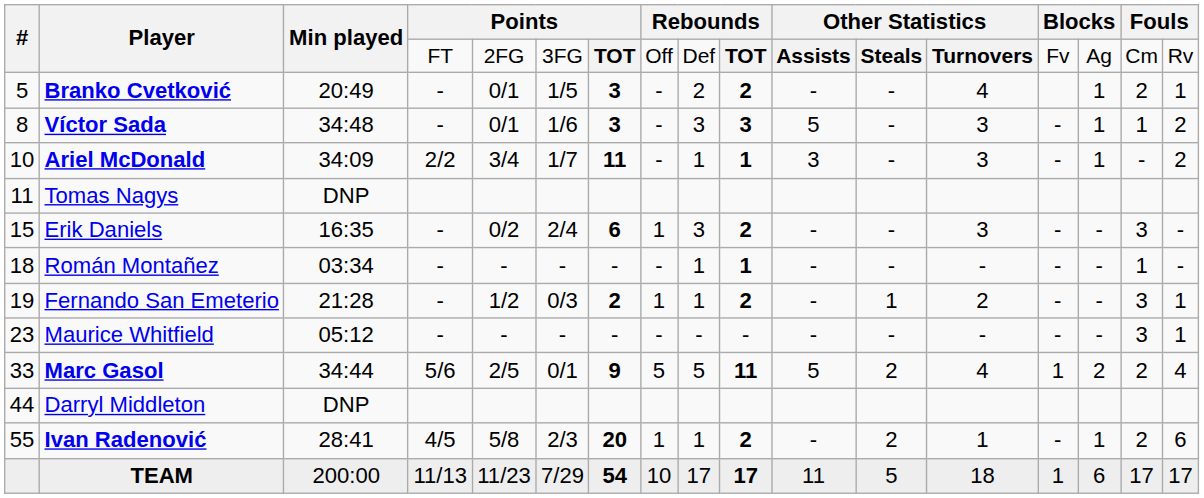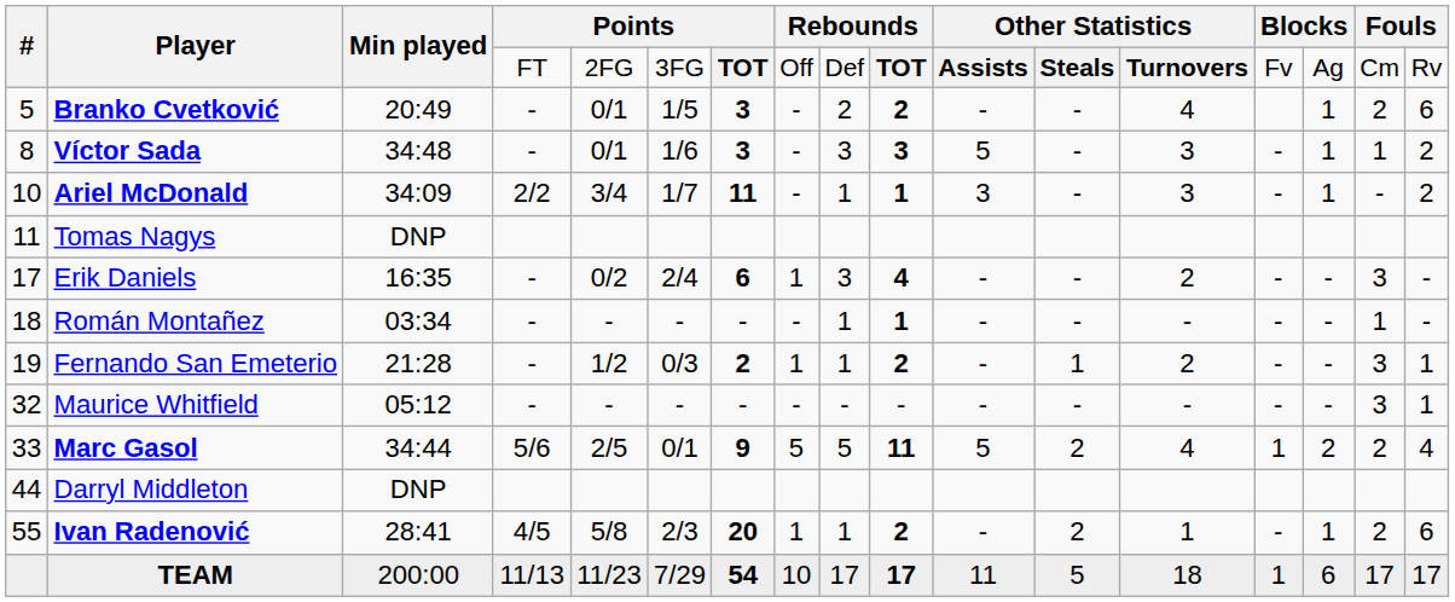 <table class="wikitable">
 <tr>
 <th rowspan="2">#</th>
 <th rowspan="2">Player</th>
 <th rowspan="2">Min played</th>
 <th colspan="4">Points</th>
 <th colspan="3">Rebounds</th>
 <th colspan="3">Other Statistics</th>
 <th colspan="2">Blocks</th>
 <th colspan="2">Fouls</th>
 </tr>
 <tr style="font-size: 95%">
 <td align=center>FT</td>
 <td align=center>2FG</td>
 <td align=center>3FG</td>
 <th align=center>TOT</th>
 <td align=center>Off</td>
 <td align=center>Def</td>
 <th align=center>TOT</th>
 <th align=center>Assists</th>
 <th align=center>Steals</th>
 <th align=center>Turnovers</th>
 <td align=center>Fv</td>
 <td align=center>Ag</td>
 <td align=center>Cm</td>
 <td align=center>Rv</td>
 </tr>
 <tr style="text-align:center;">
 <td>5</td>
 <td align=left><strong> <a href='#'>Branko Cvetković</a></strong></td>
 <td>20:49</td>
 <td>-</td>
 <td>0/1</td>
 <td>1/5</td>
 <td><strong>3</strong></td>
 <td>-</td>
 <td>2</td>
 <td><strong>2</strong></td>
 <td>-</td>
 <td>-</td>
 <td>4</td>
 <td></td>
 <td>1</td>
 <td>2</td>
-<td>1</td>
+<td>6</td>
 </tr>
 <tr style="text-align:center;">
 <td>8</td>
 <td align=left><strong> <a href='#'>Víctor Sada</a></strong></td>
 <td>34:48</td>
 <td>-</td>
 <td>0/1</td>
 <td>1/6</td>
 <td><strong>3</strong></td>
 <td>-</td>
 <td>3</td>
 <td><strong>3</strong></td>
 <td>5</td>
 <td>-</td>
 <td>3</td>
 <td>-</td>
 <td>1</td>
 <td>1</td>
 <td>2</td>
 </tr>
 <tr style="text-align:center;">
 <td>10</td>
 <td align=left><strong> <a href='#'>Ariel McDonald</a></strong></td>
 <td>34:09</td>
 <td>2/2</td>
 <td>3/4</td>
 <td>1/7</td>
 <td><strong>11</strong></td>
 <td>-</td>
 <td>1</td>
 <td><strong>1</strong></td>
 <td>3</td>
 <td>-</td>
 <td>3</td>
 <td>-</td>
 <td>1</td>
 <td>-</td>
 <td>2</td>
 </tr>
 <tr style="text-align:center;">
 <td>11</td>
 <td align=left> <a href='#'>Tomas Nagys</a></td>
 <td>DNP</td>
 <td></td>
 <td></td>
 <td></td>
 <td></td>
 <td></td>
 <td></td>
 <td></td>
 <td></td>
 <td></td>
 <td></td>
 <td></td>
 <td></td>
 <td></td>
 <td></td>
 </tr>
 <tr style="text-align:center;">
-<td>15</td>
+<td>17</td>
 <td align=left> <a href='#'>Erik Daniels</a></td>
 <td>16:35</td>
 <td>-</td>
 <td>0/2</td>
 <td>2/4</td>
 <td><strong>6</strong></td>
 <td>1</td>
 <td>3</td>
-<td><strong>2</strong></td>
+<td><strong>4</strong></td>
 <td>-</td>
 <td>-</td>
-<td>3</td>
+<td>2</td>
 <td>-</td>
 <td>-</td>
 <td>3</td>
 <td>-</td>
 </tr>
 <tr style="text-align:center;">
 <td>18</td>
 <td align=left> <a href='#'>Román Montañez</a></td>
 <td>03:34</td>
 <td>-</td>
 <td>-</td>
 <td>-</td>
 <td>-</td>
 <td>-</td>
 <td>1</td>
 <td><strong>1</strong></td>
 <td>-</td>
 <td>-</td>
 <td>-</td>
 <td>-</td>
 <td>-</td>
 <td>1</td>
 <td>-</td>
 </tr>
 <tr style="text-align:center;">
 <td>19</td>
 <td align=left> <a href='#'>Fernando San Emeterio</a></td>
 <td>21:28</td>
 <td>-</td>
 <td>1/2</td>
 <td>0/3</td>
 <td><strong>2</strong></td>
 <td>1</td>
 <td>1</td>
 <td><strong>2</strong></td>
 <td>-</td>
 <td>1</td>
 <td>2</td>
 <td>-</td>
 <td>-</td>
 <td>3</td>
 <td>1</td>
 </tr>
 <tr style="text-align:center;">
-<td>23</td>
+<td>32</td>
 <td align=left> <a href='#'>Maurice Whitfield</a></td>
 <td>05:12</td>
 <td>-</td>
 <td>-</td>
 <td>-</td>
 <td>-</td>
 <td>-</td>
 <td>-</td>
 <td>-</td>
 <td>-</td>
 <td>-</td>
 <td>-</td>
 <td>-</td>
 <td>-</td>
 <td>3</td>
 <td>1</td>
 </tr>
 <tr style="text-align:center;">
 <td>33</td>
 <td align=left><strong> <a href='#'>Marc Gasol</a></strong></td>
 <td>34:44</td>
 <td>5/6</td>
 <td>2/5</td>
 <td>0/1</td>
 <td><strong>9</strong></td>
 <td>5</td>
 <td>5</td>
 <td><strong>11</strong></td>
 <td>5</td>
 <td>2</td>
 <td>4</td>
 <td>1</td>
 <td>2</td>
 <td>2</td>
 <td>4</td>
 </tr>
 <tr style="text-align:center;">
 <td>44</td>
 <td align=left> <a href='#'>Darryl Middleton</a></td>
 <td>DNP</td>
 <td></td>
 <td></td>
 <td></td>
 <td></td>
 <td></td>
 <td></td>
 <td></td>
 <td></td>
 <td></td>
 <td></td>
 <td></td>
 <td></td>
 <td></td>
 <td></td>
 </tr>
 <tr style="text-align:center;">
 <td>55</td>
 <td align=left><strong> <a href='#'>Ivan Radenović</a></strong></td>
 <td>28:41</td>
 <td>4/5</td>
 <td>5/8</td>
 <td>2/3</td>
 <td><strong>20</strong></td>
 <td>1</td>
 <td>1</td>
 <td><strong>2</strong></td>
 <td>-</td>
 <td>2</td>
 <td>1</td>
 <td>-</td>
 <td>1</td>
 <td>2</td>
 <td>6</td>
 </tr>
 <tr style="text-align:center;" bgcolor=#eee>
 <td></td>
 <td><strong>TEAM</strong></td>
 <td>200:00</td>
 <td>11/13</td>
 <td>11/23</td>
 <td>7/29</td>
 <td><strong>54</strong></td>
 <td>10</td>
 <td>17</td>
 <td><strong>17</strong></td>
 <td>11</td>
 <td>5</td>
 <td>18</td>
 <td>1</td>
 <td>6</td>
 <td>17</td>
 <td>17</td>
 </tr>
 </table>
